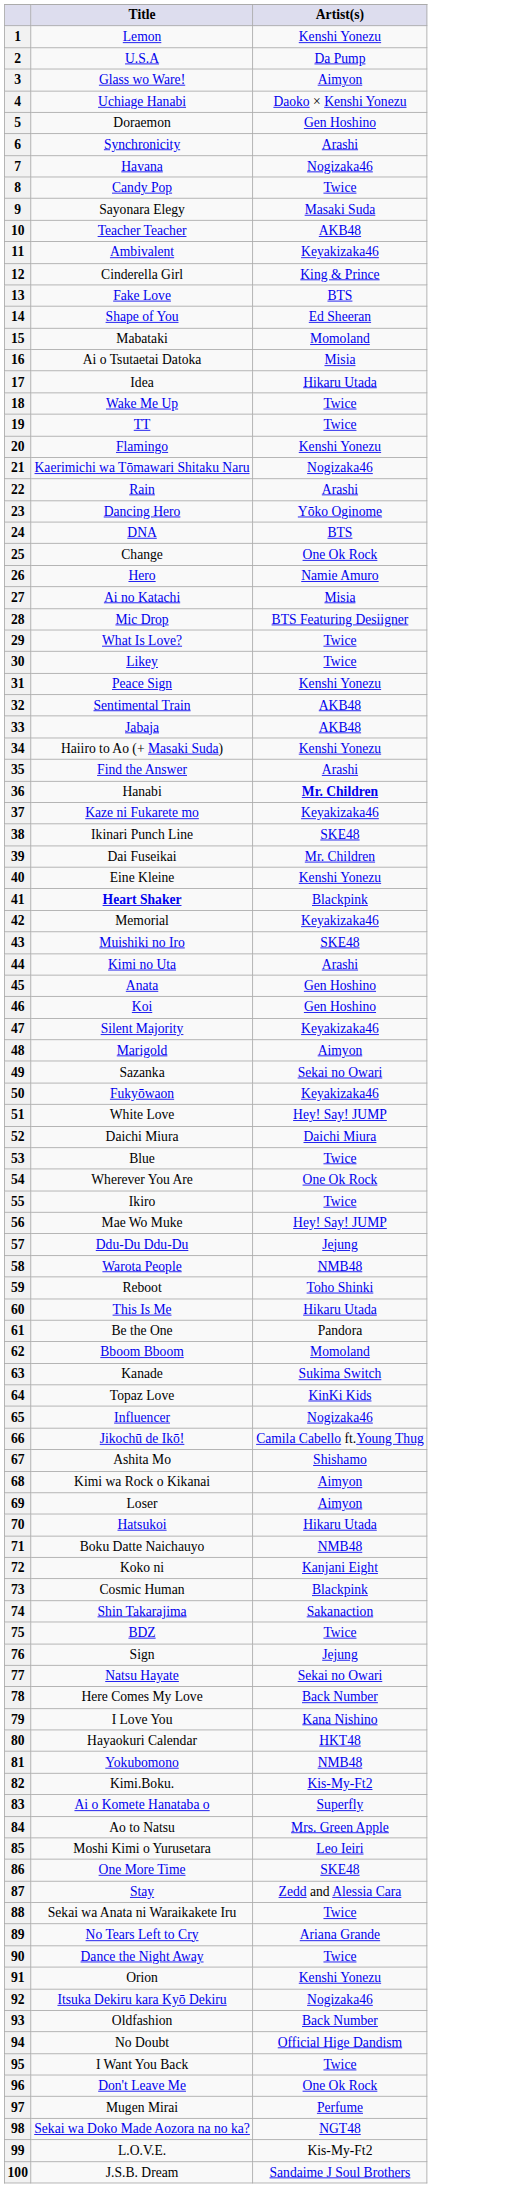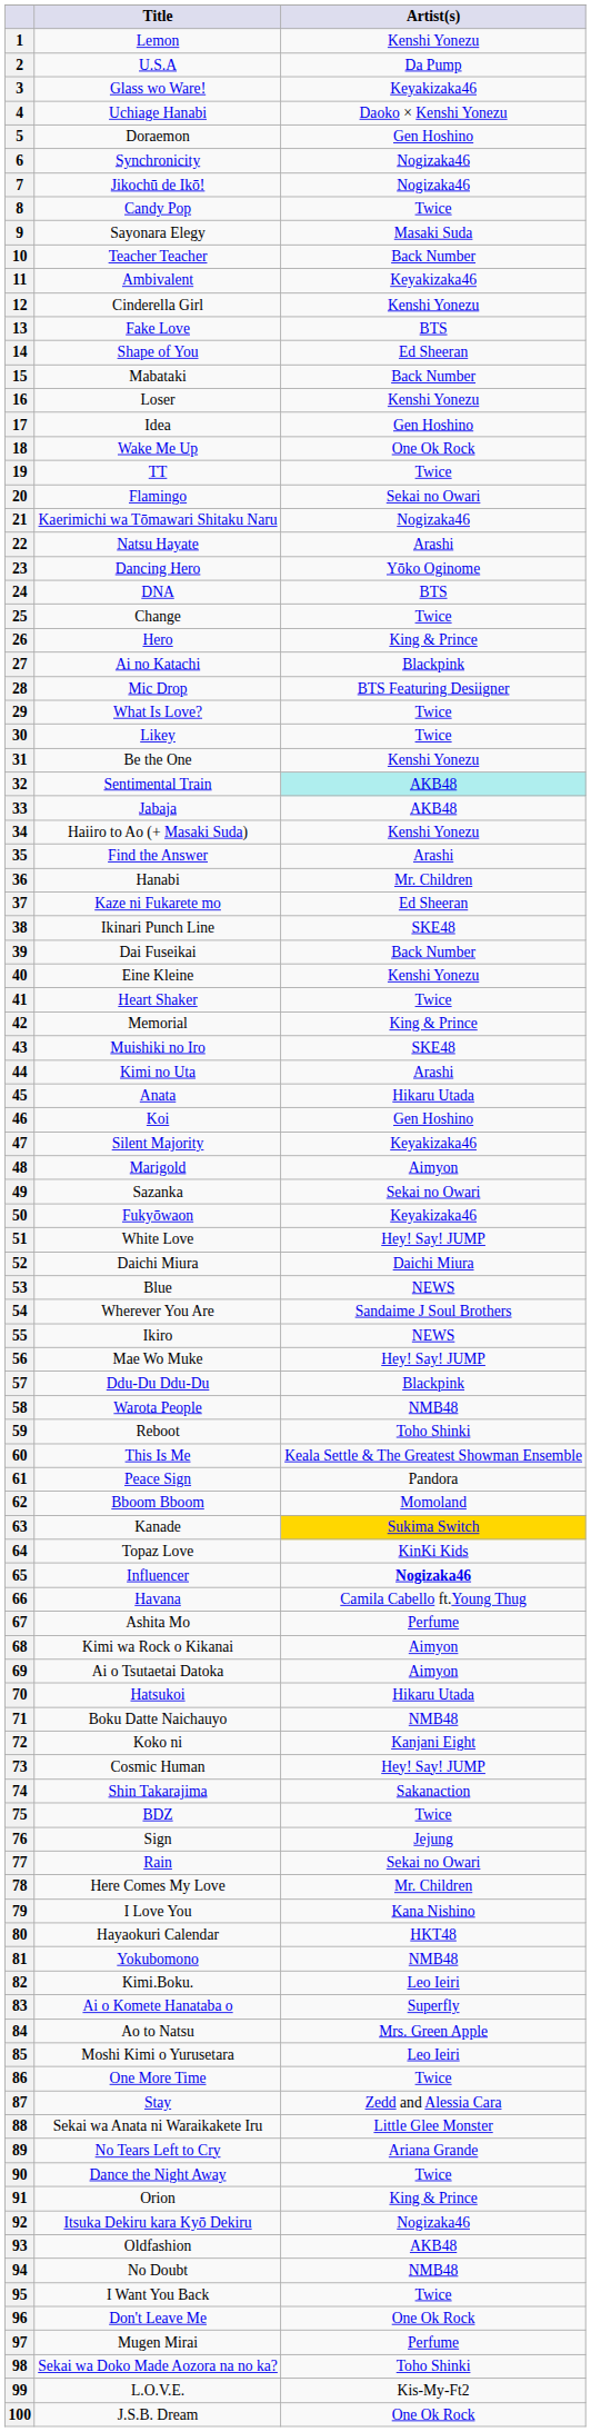 <table class="wikitable sortable" style="text-align: center">
 <tr>
 </tr>
 <tr>
 <th scope="col" style="background:#dde;"></th>
 <th scope="col" style="background:#dde;">Title</th>
 <th scope="col" style="background:#dde;">Artist(s)</th>
 </tr>
 <tr>
 <th scope="row">1</th>
 <td><a href='#'>Lemon</a></td>
 <td><a href='#'>Kenshi Yonezu</a></td>
 </tr>
 <tr>
 <th scope="row">2</th>
 <td><a href='#'>U.S.A</a></td>
 <td><a href='#'>Da Pump</a></td>
 </tr>
 <tr>
 <th scope="row">3</th>
 <td><a href='#'>Glass wo Ware!</a></td>
-<td><a href='#'>Aimyon</a></td>
+<td><a href='#'>Keyakizaka46</a></td>
 </tr>
 <tr>
 <th scope="row">4</th>
 <td><a href='#'>Uchiage Hanabi</a></td>
 <td><a href='#'>Daoko</a> × <a href='#'>Kenshi Yonezu</a></td>
 </tr>
 <tr>
 <th scope="row">5</th>
 <td>Doraemon</td>
 <td><a href='#'>Gen Hoshino</a></td>
 </tr>
 <tr>
 <th scope="row">6</th>
 <td><a href='#'>Synchronicity</a></td>
-<td><a href='#'>Arashi</a></td>
+<td><a href='#'>Nogizaka46</a></td>
 </tr>
 <tr>
 <th scope="row">7</th>
-<td><a href='#'>Havana</a></td>
+<td><a href='#'>Jikochū de Ikō!</a></td>
 <td><a href='#'>Nogizaka46</a></td>
 </tr>
 <tr>
 <th scope="row">8</th>
 <td><a href='#'>Candy Pop</a></td>
 <td><a href='#'>Twice</a></td>
 </tr>
 <tr>
 <th scope="row">9</th>
 <td>Sayonara Elegy</td>
 <td><a href='#'>Masaki Suda</a></td>
 </tr>
 <tr>
 <th scope="row">10</th>
 <td><a href='#'>Teacher Teacher</a></td>
-<td><a href='#'>AKB48</a></td>
+<td><a href='#'>Back Number</a></td>
 </tr>
 <tr>
 <th scope="row">11</th>
 <td><a href='#'>Ambivalent</a></td>
 <td><a href='#'>Keyakizaka46</a></td>
 </tr>
 <tr>
 <th scope="row">12</th>
 <td>Cinderella Girl</td>
-<td><a href='#'>King & Prince</a></td>
+<td><a href='#'>Kenshi Yonezu</a></td>
 </tr>
 <tr>
 <th scope="row">13</th>
 <td><a href='#'>Fake Love</a></td>
 <td><a href='#'>BTS</a></td>
 </tr>
 <tr>
 <th scope="row">14</th>
 <td><a href='#'>Shape of You</a></td>
 <td><a href='#'>Ed Sheeran</a></td>
 </tr>
 <tr>
 <th scope="row">15</th>
 <td>Mabataki</td>
-<td><a href='#'>Momoland</a></td>
+<td><a href='#'>Back Number</a></td>
 </tr>
 <tr>
 <th scope="row">16</th>
-<td>Ai o Tsutaetai Datoka</td>
-<td><a href='#'>Misia</a></td>
+<td>Loser</td>
+<td><a href='#'>Kenshi Yonezu</a></td>
 </tr>
 <tr>
 <th scope="row">17</th>
 <td>Idea</td>
-<td><a href='#'>Hikaru Utada</a></td>
+<td><a href='#'>Gen Hoshino</a></td>
 </tr>
 <tr>
 <th scope="row">18</th>
 <td><a href='#'>Wake Me Up</a></td>
-<td><a href='#'>Twice</a></td>
+<td><a href='#'>One Ok Rock</a></td>
 </tr>
 <tr>
 <th scope="row">19</th>
 <td><a href='#'>TT</a></td>
 <td><a href='#'>Twice</a></td>
 </tr>
 <tr>
 <th scope="row">20</th>
 <td><a href='#'>Flamingo</a></td>
-<td><a href='#'>Kenshi Yonezu</a></td>
+<td><a href='#'>Sekai no Owari</a></td>
 </tr>
 <tr>
 <th scope="row">21</th>
 <td><a href='#'>Kaerimichi wa Tōmawari Shitaku Naru</a></td>
 <td><a href='#'>Nogizaka46</a></td>
 </tr>
 <tr>
 <th scope="row">22</th>
-<td><a href='#'>Rain</a></td>
+<td><a href='#'>Natsu Hayate</a></td>
 <td><a href='#'>Arashi</a></td>
 </tr>
 <tr>
 <th scope="row">23</th>
 <td><a href='#'>Dancing Hero</a></td>
 <td><a href='#'>Yōko Oginome</a></td>
 </tr>
 <tr>
 <th scope="row">24</th>
 <td><a href='#'>DNA</a></td>
 <td><a href='#'>BTS</a></td>
 </tr>
 <tr>
 <th scope="row">25</th>
 <td>Change</td>
-<td><a href='#'>One Ok Rock</a></td>
+<td><a href='#'>Twice</a></td>
 </tr>
 <tr>
 <th scope="row">26</th>
 <td><a href='#'>Hero</a></td>
-<td><a href='#'>Namie Amuro</a></td>
+<td><a href='#'>King & Prince</a></td>
 </tr>
 <tr>
 <th scope="row">27</th>
 <td><a href='#'>Ai no Katachi</a></td>
-<td><a href='#'>Misia</a></td>
+<td><a href='#'>Blackpink</a></td>
 </tr>
 <tr>
 <th scope="row">28</th>
 <td><a href='#'>Mic Drop</a></td>
 <td><a href='#'>BTS Featuring Desiigner</a></td>
 </tr>
 <tr>
 <th scope="row">29</th>
 <td><a href='#'>What Is Love?</a></td>
 <td><a href='#'>Twice</a></td>
 </tr>
 <tr>
 <th scope="row">30</th>
 <td><a href='#'>Likey</a></td>
 <td><a href='#'>Twice</a></td>
 </tr>
 <tr>
 <th scope="row">31</th>
-<td><a href='#'>Peace Sign</a></td>
+<td>Be the One</td>
 <td><a href='#'>Kenshi Yonezu</a></td>
 </tr>
 <tr>
 <th scope="row">32</th>
 <td><a href='#'>Sentimental Train</a></td>
-<td><a href='#'>AKB48</a></td>
+<td style="background: paleturquoise;"><a href='#'>AKB48</a></td>
 </tr>
 <tr>
 <th scope="row">33</th>
 <td><a href='#'>Jabaja</a></td>
 <td><a href='#'>AKB48</a></td>
 </tr>
 <tr>
 <th scope="row">34</th>
 <td>Haiiro to Ao (+ <a href='#'>Masaki Suda</a>)</td>
 <td><a href='#'>Kenshi Yonezu</a></td>
 </tr>
 <tr>
 <th scope="row">35</th>
 <td><a href='#'>Find the Answer</a></td>
 <td><a href='#'>Arashi</a></td>
 </tr>
 <tr>
 <th scope="row">36</th>
 <td>Hanabi</td>
-<td><strong><a href='#'>Mr. Children</a></strong></td>
+<td><a href='#'>Mr. Children</a></td>
 </tr>
 <tr>
 <th scope="row">37</th>
 <td><a href='#'>Kaze ni Fukarete mo</a></td>
-<td><a href='#'>Keyakizaka46</a></td>
+<td><a href='#'>Ed Sheeran</a></td>
 </tr>
 <tr>
 <th scope="row">38</th>
 <td>Ikinari Punch Line</td>
 <td><a href='#'>SKE48</a></td>
 </tr>
 <tr>
 <th scope="row">39</th>
 <td>Dai Fuseikai</td>
-<td><a href='#'>Mr. Children</a></td>
+<td><a href='#'>Back Number</a></td>
 </tr>
 <tr>
 <th scope="row">40</th>
 <td>Eine Kleine</td>
 <td><a href='#'>Kenshi Yonezu</a></td>
 </tr>
 <tr>
 <th scope="row">41</th>
-<td><strong><a href='#'>Heart Shaker</a></strong></td>
-<td><a href='#'>Blackpink</a></td>
+<td><a href='#'>Heart Shaker</a></td>
+<td><a href='#'>Twice</a></td>
 </tr>
 <tr>
 <th scope="row">42</th>
 <td>Memorial</td>
-<td><a href='#'>Keyakizaka46</a></td>
+<td><a href='#'>King & Prince</a></td>
 </tr>
 <tr>
 <th scope="row">43</th>
 <td><a href='#'>Muishiki no Iro</a></td>
 <td><a href='#'>SKE48</a></td>
 </tr>
 <tr>
 <th scope="row">44</th>
 <td><a href='#'>Kimi no Uta</a></td>
 <td><a href='#'>Arashi</a></td>
 </tr>
 <tr>
 <th scope="row">45</th>
 <td><a href='#'>Anata</a></td>
-<td><a href='#'>Gen Hoshino</a></td>
+<td><a href='#'>Hikaru Utada</a></td>
 </tr>
 <tr>
 <th scope="row">46</th>
 <td><a href='#'>Koi</a></td>
 <td><a href='#'>Gen Hoshino</a></td>
 </tr>
 <tr>
 <th scope="row">47</th>
 <td><a href='#'>Silent Majority</a></td>
 <td><a href='#'>Keyakizaka46</a></td>
 </tr>
 <tr>
 <th scope="row">48</th>
 <td><a href='#'>Marigold</a></td>
 <td><a href='#'>Aimyon</a></td>
 </tr>
 <tr>
 <th scope="row">49</th>
 <td>Sazanka</td>
 <td><a href='#'>Sekai no Owari</a></td>
 </tr>
 <tr>
 <th scope="row">50</th>
 <td><a href='#'>Fukyōwaon</a></td>
 <td><a href='#'>Keyakizaka46</a></td>
 </tr>
 <tr>
 <th scope="row">51</th>
 <td>White Love</td>
 <td><a href='#'>Hey! Say! JUMP</a></td>
 </tr>
 <tr>
 <th scope="row">52</th>
 <td>Daichi Miura</td>
 <td><a href='#'>Daichi Miura</a></td>
 </tr>
 <tr>
 <th scope="row">53</th>
 <td>Blue</td>
-<td><a href='#'>Twice</a></td>
+<td><a href='#'>NEWS</a></td>
 </tr>
 <tr>
 <th scope="row">54</th>
 <td>Wherever You Are</td>
-<td><a href='#'>One Ok Rock</a></td>
+<td><a href='#'>Sandaime J Soul Brothers</a></td>
 </tr>
 <tr>
 <th scope="row">55</th>
 <td>Ikiro</td>
-<td><a href='#'>Twice</a></td>
+<td><a href='#'>NEWS</a></td>
 </tr>
 <tr>
 <th scope="row">56</th>
 <td>Mae Wo Muke</td>
 <td><a href='#'>Hey! Say! JUMP</a></td>
 </tr>
 <tr>
 <th scope="row">57</th>
 <td><a href='#'>Ddu-Du Ddu-Du</a></td>
-<td><a href='#'>Jejung</a></td>
+<td><a href='#'>Blackpink</a></td>
 </tr>
 <tr>
 <th scope="row">58</th>
 <td><a href='#'>Warota People</a></td>
 <td><a href='#'>NMB48</a></td>
 </tr>
 <tr>
 <th scope="row">59</th>
 <td>Reboot</td>
 <td><a href='#'>Toho Shinki</a></td>
 </tr>
 <tr>
 <th scope="row">60</th>
 <td><a href='#'>This Is Me</a></td>
-<td><a href='#'>Hikaru Utada</a></td>
+<td><a href='#'>Keala Settle & The Greatest Showman Ensemble</a></td>
 </tr>
 <tr>
 <th scope="row">61</th>
-<td>Be the One</td>
+<td><a href='#'>Peace Sign</a></td>
 <td>Pandora</td>
 </tr>
 <tr>
 <th scope="row">62</th>
 <td><a href='#'>Bboom Bboom</a></td>
 <td><a href='#'>Momoland</a></td>
 </tr>
 <tr>
 <th scope="row">63</th>
 <td>Kanade</td>
-<td><a href='#'>Sukima Switch</a></td>
+<td style="background: gold;"><a href='#'>Sukima Switch</a></td>
 </tr>
 <tr>
 <th scope="row">64</th>
 <td>Topaz Love</td>
 <td><a href='#'>KinKi Kids</a></td>
 </tr>
 <tr>
 <th scope="row">65</th>
 <td><a href='#'>Influencer</a></td>
-<td><a href='#'>Nogizaka46</a></td>
+<td><strong><a href='#'>Nogizaka46</a></strong></td>
 </tr>
 <tr>
 <th scope="row">66</th>
-<td><a href='#'>Jikochū de Ikō!</a></td>
+<td><a href='#'>Havana</a></td>
 <td><a href='#'>Camila Cabello</a> ft.<a href='#'>Young Thug</a></td>
 </tr>
 <tr>
 <th scope="row">67</th>
 <td>Ashita Mo</td>
-<td><a href='#'>Shishamo</a></td>
+<td><a href='#'>Perfume</a></td>
 </tr>
 <tr>
 <th scope="row">68</th>
 <td>Kimi wa Rock o Kikanai</td>
 <td><a href='#'>Aimyon</a></td>
 </tr>
 <tr>
 <th scope="row">69</th>
-<td>Loser</td>
+<td>Ai o Tsutaetai Datoka</td>
 <td><a href='#'>Aimyon</a></td>
 </tr>
 <tr>
 <th scope="row">70</th>
 <td><a href='#'>Hatsukoi</a></td>
 <td><a href='#'>Hikaru Utada</a></td>
 </tr>
 <tr>
 <th scope="row">71</th>
 <td>Boku Datte Naichauyo</td>
 <td><a href='#'>NMB48</a></td>
 </tr>
 <tr>
 <th scope="row">72</th>
 <td>Koko ni</td>
 <td><a href='#'>Kanjani Eight</a></td>
 </tr>
 <tr>
 <th scope="row">73</th>
 <td>Cosmic Human</td>
-<td><a href='#'>Blackpink</a></td>
+<td><a href='#'>Hey! Say! JUMP</a></td>
 </tr>
 <tr>
 <th scope="row">74</th>
 <td><a href='#'>Shin Takarajima</a></td>
 <td><a href='#'>Sakanaction</a></td>
 </tr>
 <tr>
 <th scope="row">75</th>
 <td><a href='#'>BDZ</a></td>
 <td><a href='#'>Twice</a></td>
 </tr>
 <tr>
 <th scope="row">76</th>
 <td>Sign</td>
 <td><a href='#'>Jejung</a></td>
 </tr>
 <tr>
 <th scope="row">77</th>
-<td><a href='#'>Natsu Hayate</a></td>
+<td><a href='#'>Rain</a></td>
 <td><a href='#'>Sekai no Owari</a></td>
 </tr>
 <tr>
 <th scope="row">78</th>
 <td>Here Comes My Love</td>
-<td><a href='#'>Back Number</a></td>
+<td><a href='#'>Mr. Children</a></td>
 </tr>
 <tr>
 <th scope="row">79</th>
 <td>I Love You</td>
 <td><a href='#'>Kana Nishino</a></td>
 </tr>
 <tr>
 <th scope="row">80</th>
 <td>Hayaokuri Calendar</td>
 <td><a href='#'>HKT48</a></td>
 </tr>
 <tr>
 <th scope="row">81</th>
 <td><a href='#'>Yokubomono</a></td>
 <td><a href='#'>NMB48</a></td>
 </tr>
 <tr>
 <th scope="row">82</th>
 <td>Kimi.Boku.</td>
-<td><a href='#'>Kis-My-Ft2</a></td>
+<td><a href='#'>Leo Ieiri</a></td>
 </tr>
 <tr>
 <th scope="row">83</th>
 <td><a href='#'>Ai o Komete Hanataba o</a></td>
 <td><a href='#'>Superfly</a></td>
 </tr>
 <tr>
 <th scope="row">84</th>
 <td>Ao to Natsu</td>
 <td><a href='#'>Mrs. Green Apple</a></td>
 </tr>
 <tr>
 <th scope="row">85</th>
 <td>Moshi Kimi o Yurusetara</td>
 <td><a href='#'>Leo Ieiri</a></td>
 </tr>
 <tr>
 <th scope="row">86</th>
 <td><a href='#'>One More Time</a></td>
-<td><a href='#'>SKE48</a></td>
+<td><a href='#'>Twice</a></td>
 </tr>
 <tr>
 <th scope="row">87</th>
 <td><a href='#'>Stay</a></td>
 <td><a href='#'>Zedd</a> and <a href='#'>Alessia Cara</a></td>
 </tr>
 <tr>
 <th scope="row">88</th>
 <td>Sekai wa Anata ni Waraikakete Iru</td>
-<td><a href='#'>Twice</a></td>
+<td><a href='#'>Little Glee Monster</a></td>
 </tr>
 <tr>
 <th scope="row">89</th>
 <td><a href='#'>No Tears Left to Cry</a></td>
 <td><a href='#'>Ariana Grande</a></td>
 </tr>
 <tr>
 <th scope="row">90</th>
 <td><a href='#'>Dance the Night Away</a></td>
 <td><a href='#'>Twice</a></td>
 </tr>
 <tr>
 <th scope="row">91</th>
 <td>Orion</td>
-<td><a href='#'>Kenshi Yonezu</a></td>
+<td><a href='#'>King & Prince</a></td>
 </tr>
 <tr>
 <th scope="row">92</th>
 <td><a href='#'>Itsuka Dekiru kara Kyō Dekiru</a></td>
 <td><a href='#'>Nogizaka46</a></td>
 </tr>
 <tr>
 <th scope="row">93</th>
 <td>Oldfashion</td>
-<td><a href='#'>Back Number</a></td>
+<td><a href='#'>AKB48</a></td>
 </tr>
 <tr>
 <th scope="row">94</th>
 <td>No Doubt</td>
-<td><a href='#'>Official Hige Dandism</a></td>
+<td><a href='#'>NMB48</a></td>
 </tr>
 <tr>
 <th scope="row">95</th>
 <td>I Want You Back</td>
 <td><a href='#'>Twice</a></td>
 </tr>
 <tr>
 <th scope="row">96</th>
 <td><a href='#'>Don't Leave Me</a></td>
 <td><a href='#'>One Ok Rock</a></td>
 </tr>
 <tr>
 <th scope="row">97</th>
 <td>Mugen Mirai</td>
 <td><a href='#'>Perfume</a></td>
 </tr>
 <tr>
 <th scope="row">98</th>
 <td><a href='#'>Sekai wa Doko Made Aozora na no ka?</a></td>
-<td><a href='#'>NGT48</a></td>
+<td><a href='#'>Toho Shinki</a></td>
 </tr>
 <tr>
 <th scope="row">99</th>
 <td>L.O.V.E.</td>
 <td>Kis-My-Ft2</td>
 </tr>
 <tr>
 <th scope="row">100</th>
 <td>J.S.B. Dream</td>
-<td><a href='#'>Sandaime J Soul Brothers</a></td>
+<td><a href='#'>One Ok Rock</a></td>
 </tr>
 </table>
